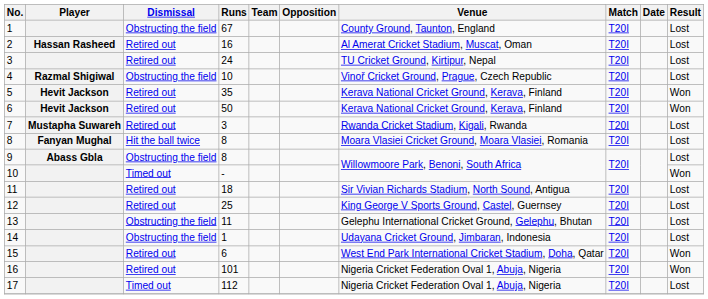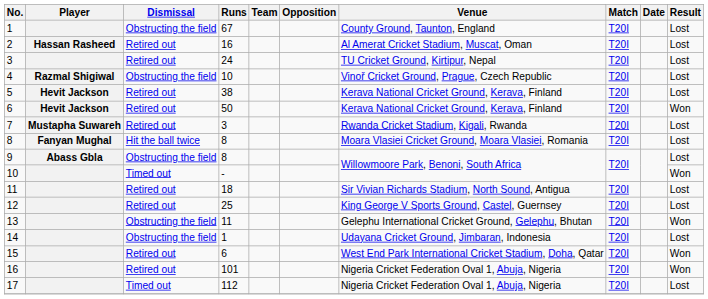 <table class="wikitable sortable plainrowheaders" style="font-size: 85%">
 <tr>
 <th>No.</th>
 <th>Player</th>
 <th><a href='#'>Dismissal</a></th>
 <th>Runs</th>
 <th>Team</th>
 <th>Opposition</th>
 <th>Venue</th>
 <th>Match</th>
 <th>Date</th>
 <th>Result</th>
 </tr>
 <tr>
 <td>1</td>
 <th scope="row"></th>
 <td><a href='#'>Obstructing the field</a></td>
 <td>67</td>
 <td></td>
 <td></td>
 <td><a href='#'>County Ground</a>, <a href='#'>Taunton</a>, England</td>
 <td><a href='#'>T20I</a></td>
 <td></td>
 <td>Lost</td>
 </tr>
 <tr>
 <td>2</td>
 <th scope="row">Hassan Rasheed</th>
 <td><a href='#'>Retired out</a></td>
 <td>16</td>
 <td></td>
 <td></td>
 <td><a href='#'>Al Amerat Cricket Stadium</a>, <a href='#'>Muscat</a>, Oman</td>
 <td><a href='#'>T20I</a></td>
 <td></td>
 <td>Lost</td>
 </tr>
 <tr>
 <td>3</td>
 <th scope="row"></th>
 <td><a href='#'>Retired out</a></td>
 <td>24</td>
 <td></td>
 <td></td>
 <td><a href='#'>TU Cricket Ground</a>, <a href='#'>Kirtipur</a>, Nepal</td>
 <td><a href='#'>T20I</a></td>
 <td></td>
 <td>Lost</td>
 </tr>
 <tr>
 <td>4</td>
 <th scope="row">Razmal Shigiwal</th>
 <td><a href='#'>Obstructing the field</a></td>
 <td>10</td>
 <td></td>
 <td></td>
 <td><a href='#'>Vinoř Cricket Ground</a>, <a href='#'>Prague</a>, Czech Republic</td>
 <td><a href='#'>T20I</a></td>
 <td></td>
 <td>Lost</td>
 </tr>
 <tr>
 <td>5</td>
 <th scope="row">Hevit Jackson</th>
 <td><a href='#'>Retired out</a></td>
-<td>35</td>
+<td>38</td>
 <td></td>
 <td></td>
 <td><a href='#'>Kerava National Cricket Ground</a>, <a href='#'>Kerava</a>, Finland</td>
 <td><a href='#'>T20I</a></td>
 <td></td>
-<td>Won</td>
+<td>Lost</td>
 </tr>
 <tr>
 <td>6</td>
 <th scope="row">Hevit Jackson</th>
 <td><a href='#'>Retired out</a></td>
 <td>50</td>
 <td></td>
 <td></td>
 <td><a href='#'>Kerava National Cricket Ground</a>, <a href='#'>Kerava</a>, Finland</td>
 <td><a href='#'>T20I</a></td>
 <td></td>
 <td>Won</td>
 </tr>
 <tr>
 <td>7</td>
 <th scope="row">Mustapha Suwareh</th>
 <td><a href='#'>Retired out</a></td>
 <td>3</td>
 <td></td>
 <td></td>
 <td><a href='#'>Rwanda Cricket Stadium</a>, <a href='#'>Kigali</a>, Rwanda</td>
 <td><a href='#'>T20I</a></td>
 <td></td>
 <td>Lost</td>
 </tr>
 <tr>
 <td>8</td>
 <th scope="row">Fanyan Mughal</th>
 <td><a href='#'>Hit the ball twice</a></td>
 <td>8</td>
 <td></td>
 <td></td>
 <td><a href='#'>Moara Vlasiei Cricket Ground</a>, <a href='#'>Moara Vlasiei</a>, Romania</td>
 <td><a href='#'>T20I</a></td>
 <td></td>
 <td>Lost</td>
 </tr>
 <tr>
 <td>9</td>
 <th scope="row">Abass Gbla</th>
 <td><a href='#'>Obstructing the field</a></td>
 <td>8</td>
 <td></td>
 <td></td>
 <td rowspan=2><a href='#'>Willowmoore Park</a>, <a href='#'>Benoni</a>, <a href='#'>South Africa</a></td>
 <td rowspan=2><a href='#'>T20I</a></td>
 <td rowspan=2></td>
 <td>Lost</td>
 </tr>
 <tr>
 <td>10</td>
 <th scope="row"></th>
 <td><a href='#'>Timed out</a></td>
 <td>-</td>
 <td></td>
 <td></td>
 <td>Won</td>
 </tr>
 <tr>
 <td>11</td>
 <th scope="row"></th>
 <td><a href='#'>Retired out</a></td>
 <td>18</td>
 <td></td>
 <td></td>
 <td><a href='#'>Sir Vivian Richards Stadium</a>, <a href='#'>North Sound</a>, Antigua</td>
 <td><a href='#'>T20I</a></td>
 <td></td>
 <td>Lost</td>
 </tr>
 <tr>
 <td>12</td>
 <th scope="row"></th>
 <td><a href='#'>Retired out</a></td>
 <td>25</td>
 <td></td>
 <td></td>
 <td><a href='#'>King George V Sports Ground</a>, <a href='#'>Castel</a>, Guernsey</td>
 <td><a href='#'>T20I</a></td>
 <td></td>
 <td>Lost</td>
 </tr>
 <tr>
 <td>13</td>
 <th scope="row"></th>
 <td><a href='#'>Obstructing the field</a></td>
 <td>11</td>
 <td></td>
 <td></td>
 <td>Gelephu International Cricket Ground, <a href='#'>Gelephu</a>, Bhutan</td>
 <td><a href='#'>T20I</a></td>
 <td></td>
-<td>Lost</td>
+<td>Won</td>
 </tr>
 <tr>
 <td>14</td>
 <th scope="row"></th>
 <td><a href='#'>Obstructing the field</a></td>
 <td>1</td>
 <td></td>
 <td></td>
 <td><a href='#'>Udayana Cricket Ground</a>, <a href='#'>Jimbaran</a>, Indonesia</td>
 <td><a href='#'>T20I</a></td>
 <td></td>
 <td>Lost</td>
 </tr>
 <tr>
 <td>15</td>
 <th scope="row"></th>
 <td><a href='#'>Retired out</a></td>
 <td>6</td>
 <td></td>
 <td></td>
 <td><a href='#'>West End Park International Cricket Stadium</a>, <a href='#'>Doha</a>, Qatar</td>
 <td><a href='#'>T20I</a></td>
 <td></td>
 <td>Won</td>
 </tr>
 <tr>
 <td>16</td>
 <th scope="row"></th>
 <td><a href='#'>Retired out</a></td>
 <td>101</td>
 <td></td>
 <td></td>
 <td>Nigeria Cricket Federation Oval 1, <a href='#'>Abuja</a>, Nigeria</td>
 <td><a href='#'>T20I</a></td>
 <td></td>
 <td>Won</td>
 </tr>
 <tr>
 <td>17</td>
 <th scope="row"></th>
 <td><a href='#'>Timed out</a></td>
 <td>112</td>
 <td></td>
 <td></td>
 <td>Nigeria Cricket Federation Oval 1, <a href='#'>Abuja</a>, Nigeria</td>
 <td><a href='#'>T20I</a></td>
 <td></td>
 <td>Lost</td>
 </tr>
 <tr>
 </tr>
 </table>
